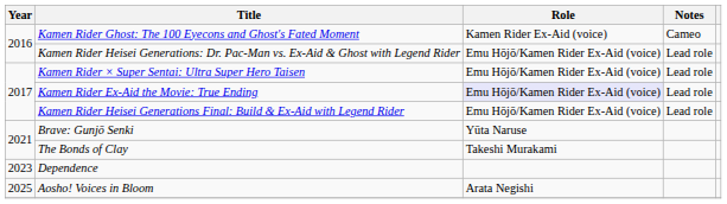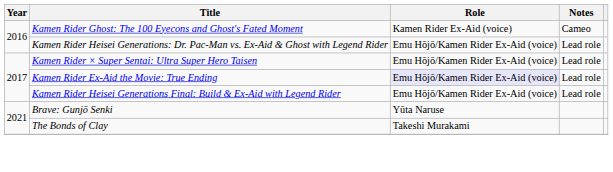 <table class="wikitable">
 <tr>
 <th>Year</th>
 <th>Title</th>
 <th>Role</th>
 <th>Notes</th>
 <th></th>
 </tr>
 <tr>
 <td rowspan="2">2016</td>
 <td><em><a href='#'>Kamen Rider Ghost: The 100 Eyecons and Ghost's Fated Moment</a></em></td>
 <td>Kamen Rider Ex-Aid (voice)</td>
 <td>Cameo</td>
 <td></td>
 </tr>
 <tr>
 <td><em>Kamen Rider Heisei Generations: Dr. Pac-Man vs. Ex-Aid & Ghost with Legend Rider</em></td>
 <td>Emu Hōjō/Kamen Rider Ex-Aid (voice)</td>
 <td>Lead role</td>
 <td></td>
 </tr>
 <tr>
 <td rowspan="3">2017</td>
 <td><em><a href='#'>Kamen Rider × Super Sentai: Ultra Super Hero Taisen</a></em></td>
 <td>Emu Hōjō/Kamen Rider Ex-Aid (voice)</td>
 <td>Lead role</td>
 <td></td>
 </tr>
 <tr>
 <td><em><a href='#'>Kamen Rider Ex-Aid the Movie: True Ending</a></em></td>
 <td style="background: lavender;">Emu Hōjō/Kamen Rider Ex-Aid (voice)</td>
 <td>Lead role</td>
 <td></td>
 </tr>
 <tr>
 <td><em><a href='#'>Kamen Rider Heisei Generations Final: Build & Ex-Aid with Legend Rider</a></em></td>
 <td>Emu Hōjō/Kamen Rider Ex-Aid (voice)</td>
 <td>Lead role</td>
 <td></td>
 </tr>
 <tr>
 <td rowspan="2">2021</td>
 <td><em>Brave: Gunjō Senki</em></td>
 <td>Yūta Naruse</td>
 <td></td>
 <td></td>
 </tr>
 <tr>
 <td><em>The Bonds of Clay</em></td>
 <td>Takeshi Murakami</td>
 <td></td>
 <td></td>
 </tr>
 <tr>
-<td>2023</td>
-<td><em>Dependence</em></td>
-<td></td>
-<td></td>
-<td></td>
-</tr>
-<tr>
-<td>2025</td>
-<td><em>Aosho! Voices in Bloom</em></td>
-<td>Arata Negishi</td>
-<td></td>
-<td></td>
-</tr>
-<tr>
 </tr>
 </table>
